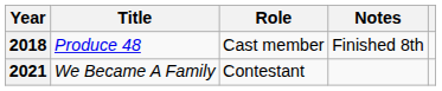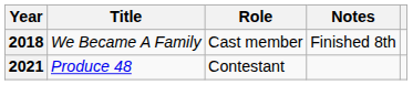 <table class="wikitable plainrowheaders sortable">
 <tr>
 <th scope="col">Year</th>
 <th scope="col">Title</th>
 <th scope="col">Role</th>
 <th scope="col">Notes</th>
 <th scope="col" class="unsortable"></th>
 </tr>
 <tr>
 <th scope="row">2018</th>
-<td><em><a href='#'>Produce 48</a></em></td>
+<td><em>We Became A Family</em></td>
 <td>Cast member</td>
 <td>Finished 8th</td>
 <td style="text-align:center"></td>
 </tr>
 <tr>
 <th scope="row">2021</th>
-<td><em>We Became A Family</em></td>
+<td><em><a href='#'>Produce 48</a></em></td>
 <td>Contestant</td>
 <td></td>
 <td style="text-align:center"></td>
 </tr>
 </table>
